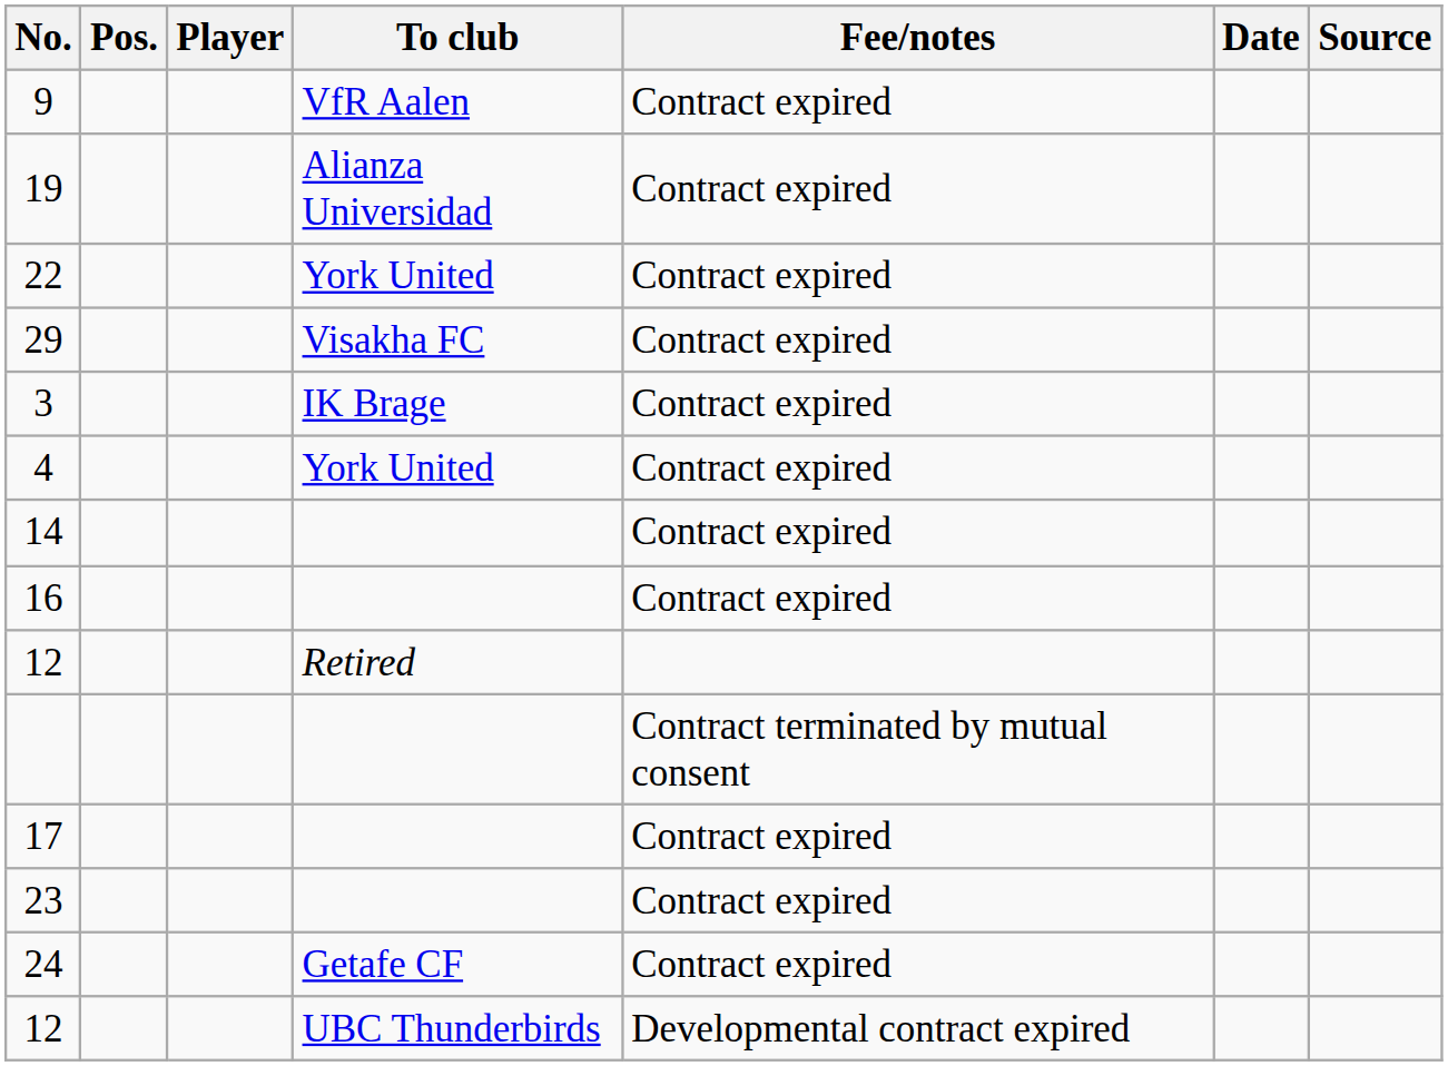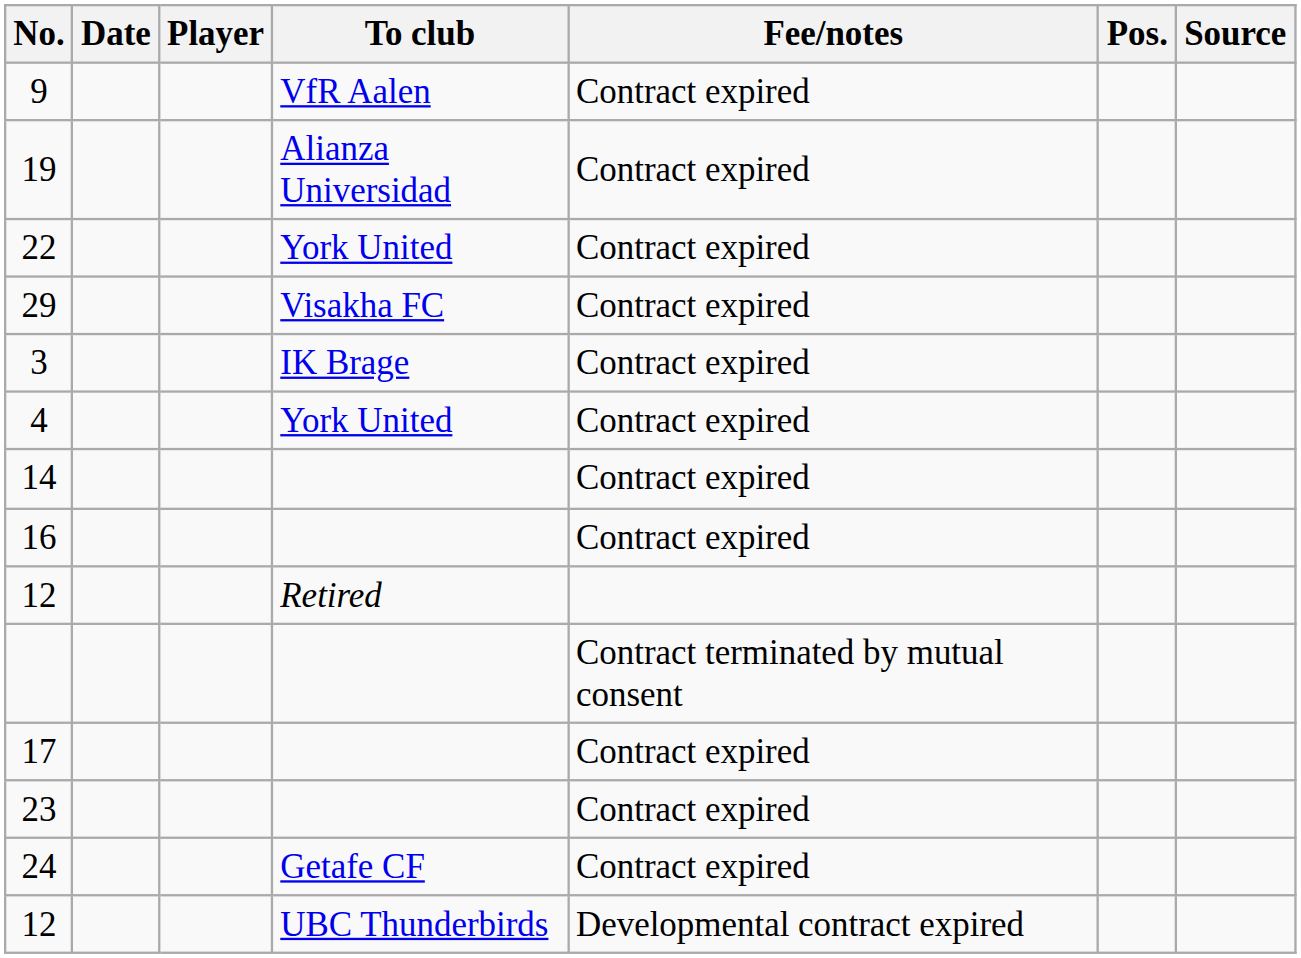 <table class="wikitable sortable" style="width:90%; text-align:center; font-size:95%; text-align:left;">
 <tr>
 <th>No.</th>
-<th>Pos.</th>
+<th>Date</th>
 <th>Player</th>
 <th>To club</th>
 <th>Fee/notes</th>
-<th>Date</th>
+<th>Pos.</th>
 <th>Source</th>
 </tr>
 <tr>
 <td align=center>9</td>
-<td align=center></td>
+<td></td>
 <td></td>
 <td> <a href='#'>VfR Aalen</a></td>
 <td>Contract expired</td>
-<td></td>
+<td align=center></td>
 <td></td>
 </tr>
 <tr>
 <td align=center>19</td>
-<td align=center></td>
+<td></td>
 <td></td>
 <td> <a href='#'>Alianza Universidad</a></td>
 <td>Contract expired</td>
-<td></td>
+<td align=center></td>
 <td></td>
 </tr>
 <tr>
 <td align=center>22</td>
-<td align=center></td>
+<td></td>
 <td></td>
 <td> <a href='#'>York United</a></td>
 <td>Contract expired</td>
-<td></td>
+<td align=center></td>
 <td></td>
 </tr>
 <tr>
 <td align=center>29</td>
-<td align=center></td>
+<td></td>
 <td></td>
 <td> <a href='#'>Visakha FC</a></td>
 <td>Contract expired</td>
-<td></td>
+<td align=center></td>
 <td></td>
 </tr>
 <tr>
 <td align=center>3</td>
-<td align=center></td>
+<td></td>
 <td></td>
 <td> <a href='#'>IK Brage</a></td>
 <td>Contract expired</td>
-<td></td>
+<td align=center></td>
 <td></td>
 </tr>
 <tr>
 <td align=center>4</td>
-<td align=center></td>
+<td></td>
 <td></td>
 <td> <a href='#'>York United</a></td>
 <td>Contract expired</td>
-<td></td>
+<td align=center></td>
 <td></td>
 </tr>
 <tr>
 <td align=center>14</td>
-<td align=center></td>
+<td></td>
 <td></td>
 <td></td>
 <td>Contract expired</td>
-<td></td>
+<td align=center></td>
 <td></td>
 </tr>
 <tr>
 <td align=center>16</td>
-<td align=center></td>
+<td></td>
 <td></td>
 <td></td>
 <td>Contract expired</td>
-<td></td>
+<td align=center></td>
 <td></td>
 </tr>
 <tr>
 <td align=center>12</td>
-<td align=center></td>
+<td></td>
 <td></td>
 <td><em>Retired</em></td>
 <td></td>
-<td></td>
+<td align=center></td>
 <td></td>
 </tr>
 <tr>
 <td align=center></td>
-<td align=center></td>
+<td></td>
 <td></td>
 <td></td>
 <td>Contract terminated by mutual consent</td>
-<td></td>
+<td align=center></td>
 <td></td>
 </tr>
 <tr>
 <td align=center>17</td>
-<td align=center></td>
+<td></td>
 <td></td>
 <td></td>
 <td>Contract expired</td>
-<td></td>
+<td align=center></td>
 <td></td>
 </tr>
 <tr>
 <td align=center>23</td>
-<td align=center></td>
+<td></td>
 <td></td>
 <td></td>
 <td>Contract expired</td>
-<td></td>
+<td align=center></td>
 <td></td>
 </tr>
 <tr>
 <td align=center>24</td>
-<td align=center></td>
+<td></td>
 <td></td>
 <td> <a href='#'>Getafe CF</a></td>
 <td>Contract expired</td>
-<td></td>
+<td align=center></td>
 <td></td>
 </tr>
 <tr>
 <td align=center>12</td>
-<td align=center></td>
+<td></td>
 <td></td>
 <td> <a href='#'>UBC Thunderbirds</a></td>
 <td>Developmental contract expired</td>
-<td></td>
+<td align=center></td>
 <td></td>
 </tr>
 </table>
